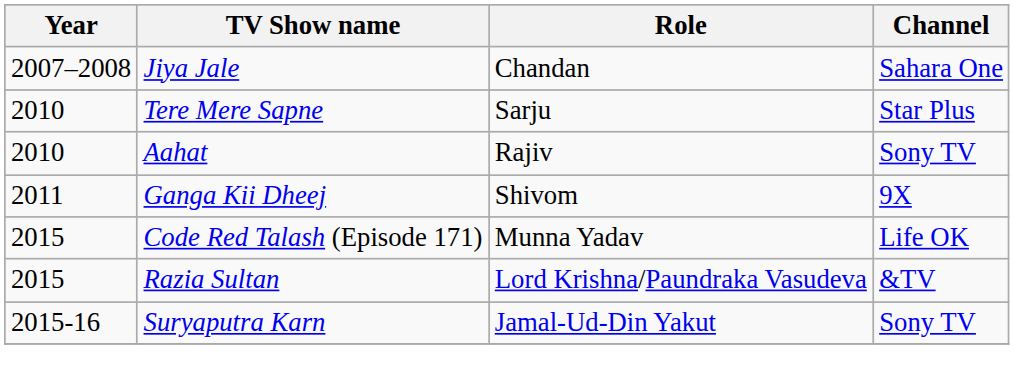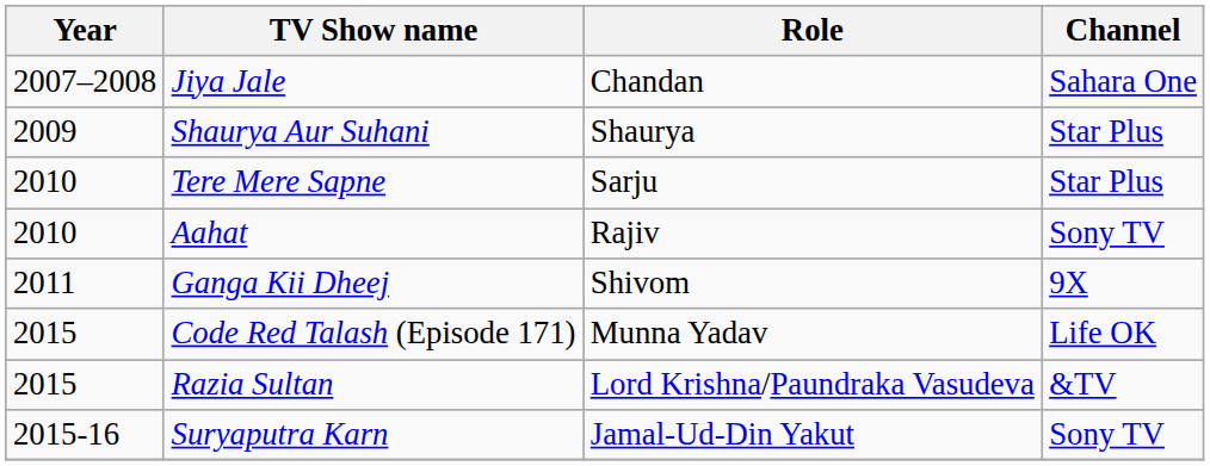 <table class="wikitable">
 <tr>
 <th>Year</th>
 <th>TV Show name</th>
 <th>Role</th>
 <th>Channel</th>
 </tr>
 <tr>
 <td>2007–2008</td>
 <td><em><a href='#'>Jiya Jale</a></em></td>
 <td>Chandan</td>
 <td><a href='#'>Sahara One</a></td>
+</tr>
+<tr>
+<td>2009</td>
+<td><em><a href='#'>Shaurya Aur Suhani</a></em></td>
+<td>Shaurya</td>
+<td><a href='#'>Star Plus</a></td>
 </tr>
 <tr>
 <td>2010</td>
 <td><em><a href='#'>Tere Mere Sapne</a></em></td>
 <td>Sarju</td>
 <td><a href='#'>Star Plus</a></td>
 </tr>
 <tr>
 <td>2010</td>
 <td><em><a href='#'>Aahat</a></em></td>
 <td>Rajiv</td>
 <td><a href='#'>Sony TV</a></td>
 </tr>
 <tr>
 <td>2011</td>
 <td><em><a href='#'>Ganga Kii Dheej</a></em></td>
 <td>Shivom</td>
 <td><a href='#'>9X</a></td>
 </tr>
 <tr>
 <td>2015</td>
 <td><em><a href='#'>Code Red Talash</a></em>  (Episode 171)</td>
 <td>Munna Yadav</td>
 <td><a href='#'>Life OK</a></td>
 </tr>
 <tr>
 <td>2015</td>
 <td><em><a href='#'>Razia Sultan</a></em></td>
 <td><a href='#'>Lord Krishna</a>/<a href='#'>Paundraka Vasudeva</a></td>
 <td><a href='#'>&TV</a></td>
 </tr>
 <tr>
 <td>2015-16</td>
 <td><em><a href='#'>Suryaputra Karn</a></em> </td>
 <td><a href='#'>Jamal-Ud-Din Yakut</a></td>
 <td><a href='#'>Sony TV</a></td>
 </tr>
 <tr>
 </tr>
 </table>
